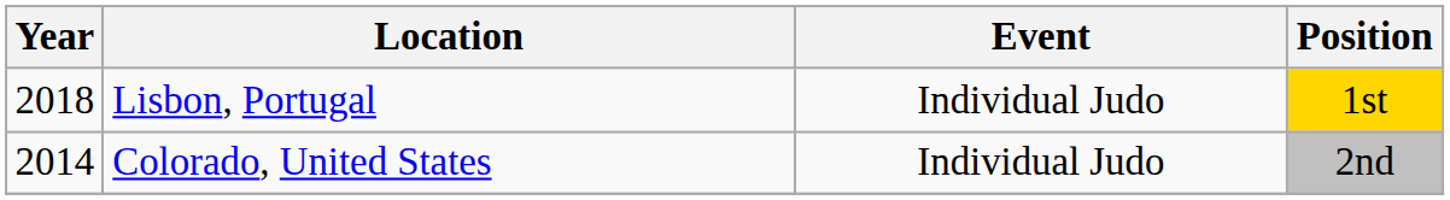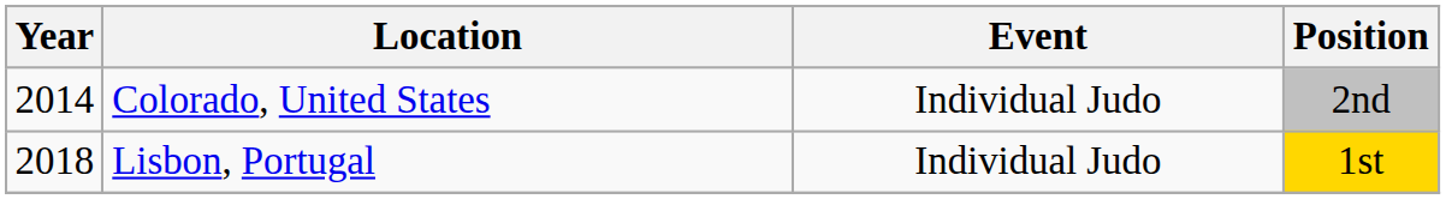 <table class="wikitable" style="text-align:center;">
 <tr>
 <th>Year</th>
 <th style="width:17em">Location</th>
 <th style="width:12em">Event</th>
 <th>Position</th>
 </tr>
 <tr>
+<td>2014</td>
+<td rowspan="1" align="left"> <a href='#'>Colorado</a>, <a href='#'>United States</a></td>
+<td>Individual Judo</td>
+<td bgcolor="Silver">2nd</td>
+</tr>
+<tr>
 <td>2018</td>
 <td rowspan="1" align="left"> <a href='#'>Lisbon</a>, <a href='#'>Portugal</a></td>
 <td>Individual Judo</td>
 <td bgcolor="Gold">1st</td>
 </tr>
 <tr>
-<td>2014</td>
-<td rowspan="1" align="left"> <a href='#'>Colorado</a>, <a href='#'>United States</a></td>
-<td>Individual Judo</td>
-<td bgcolor="Silver">2nd</td>
-</tr>
-<tr>
 </tr>
 </table>
